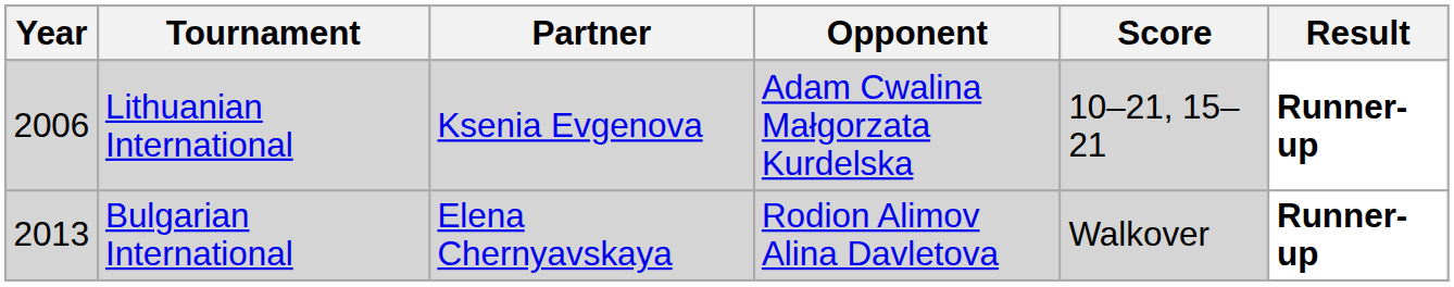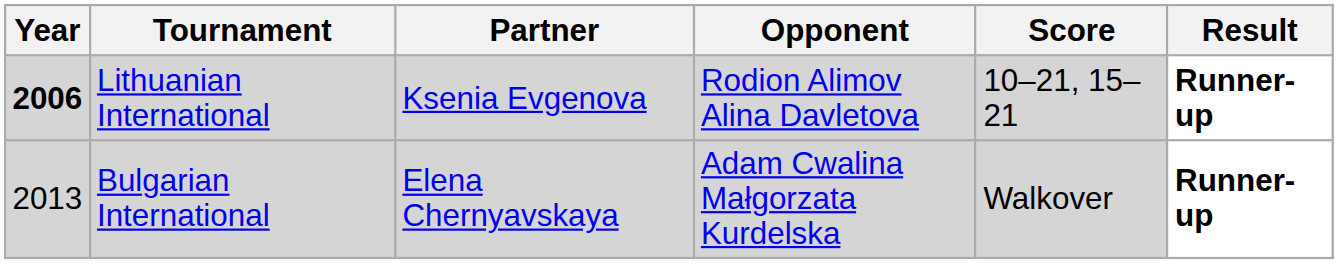 <table class="sortable wikitable" style="font-size: 90%;">
 <tr>
 <th>Year</th>
 <th>Tournament</th>
 <th>Partner</th>
 <th>Opponent</th>
 <th>Score</th>
 <th>Result</th>
 </tr>
 <tr style="background:#D5D5D5">
-<td align="center">2006</td>
+<td align="center"><strong>2006</strong></td>
 <td align="left"><a href='#'>Lithuanian International</a></td>
 <td align="left"> <a href='#'>Ksenia Evgenova</a></td>
-<td align="left"> <a href='#'>Adam Cwalina</a> <br>  <a href='#'>Małgorzata Kurdelska</a></td>
+<td align="left"> <a href='#'>Rodion Alimov</a> <br>  <a href='#'>Alina Davletova</a></td>
 <td align="left">10–21, 15–21</td>
 <td style="text-align:left; background:white"> <strong>Runner-up</strong></td>
 </tr>
 <tr style="background:#D5D5D5">
 <td align="center">2013</td>
 <td align="left"><a href='#'>Bulgarian International</a></td>
 <td align="left"> <a href='#'>Elena Chernyavskaya</a></td>
-<td align="left"> <a href='#'>Rodion Alimov</a> <br>  <a href='#'>Alina Davletova</a></td>
+<td align="left"> <a href='#'>Adam Cwalina</a> <br>  <a href='#'>Małgorzata Kurdelska</a></td>
 <td align="left">Walkover</td>
 <td style="text-align:left; background:white"> <strong>Runner-up</strong></td>
 </tr>
 </table>
